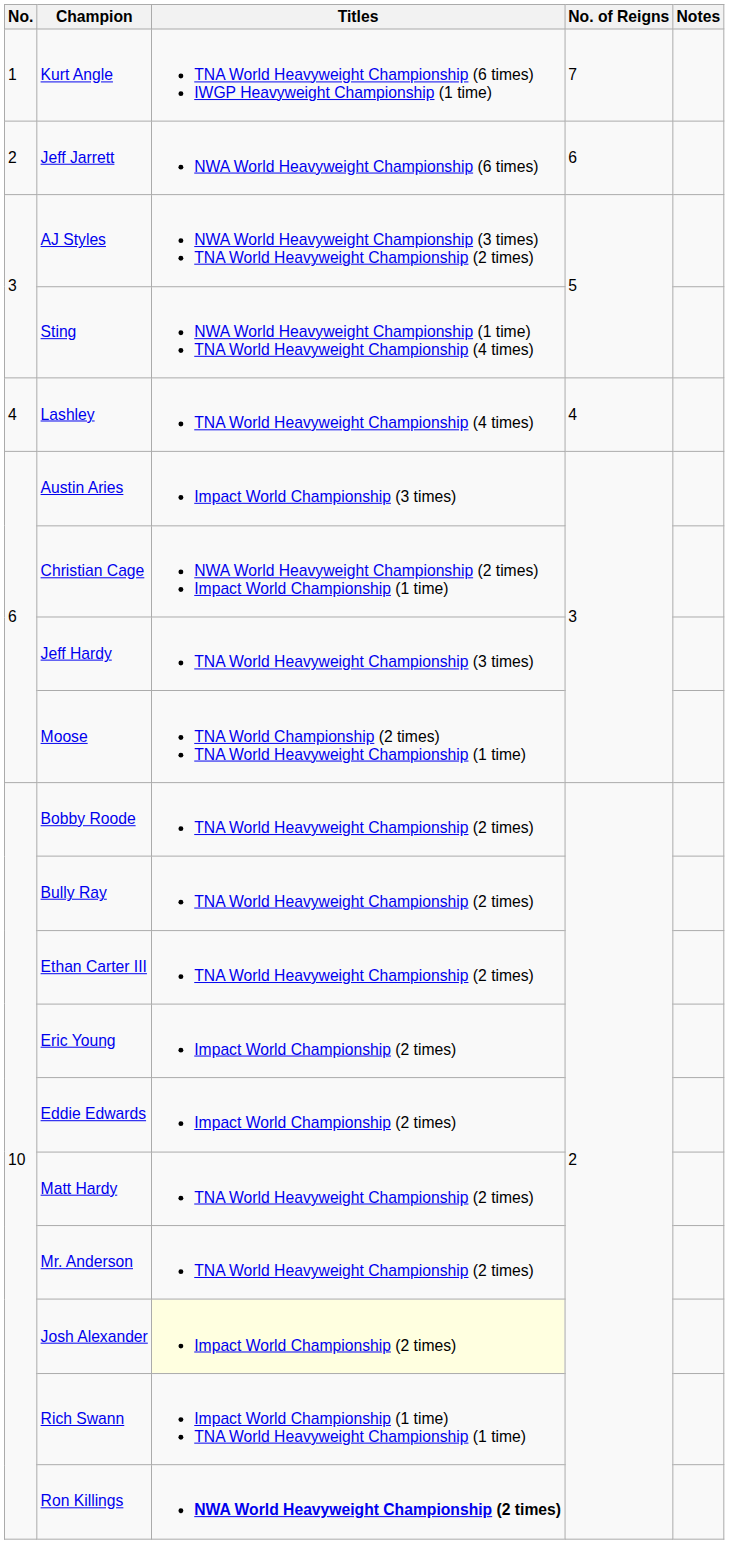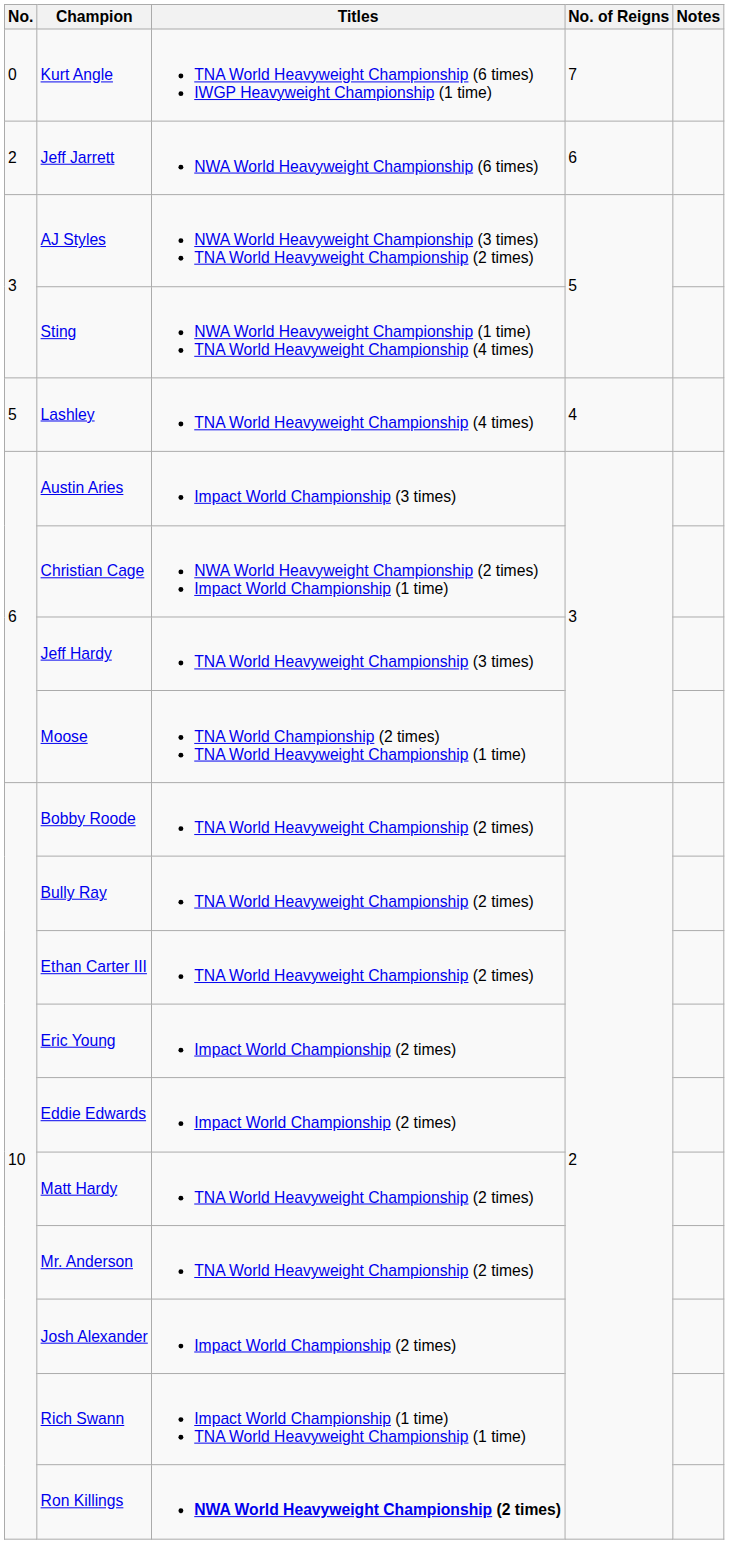 <table class="wikitable">
 <tr>
 <th>No.</th>
 <th>Champion</th>
 <th>Titles</th>
 <th>No. of Reigns</th>
 <th>Notes</th>
 </tr>
 <tr>
-<td>1</td>
+<td>0</td>
 <td><a href='#'>Kurt Angle</a></td>
 <td><br><ul><li><a href='#'>TNA World Heavyweight Championship</a> (6 times)</li><li><a href='#'>IWGP Heavyweight Championship</a> (1 time)</li></ul></td>
 <td>7</td>
 <td></td>
 </tr>
 <tr>
 <td>2</td>
 <td><a href='#'>Jeff Jarrett</a></td>
 <td><br><ul><li><a href='#'>NWA World Heavyweight Championship</a> (6 times)</li></ul></td>
 <td>6</td>
 <td></td>
 </tr>
 <tr>
 <td rowspan=2>3</td>
 <td><a href='#'>AJ Styles</a></td>
 <td><br><ul><li><a href='#'>NWA World Heavyweight Championship</a> (3 times)</li><li><a href='#'>TNA World Heavyweight Championship</a> (2 times)</li></ul></td>
 <td rowspan=2>5</td>
 <td></td>
 </tr>
 <tr>
 <td><a href='#'>Sting</a></td>
 <td><br><ul><li><a href='#'>NWA World Heavyweight Championship</a> (1 time)</li><li><a href='#'>TNA World Heavyweight Championship</a> (4 times)</li></ul></td>
 <td></td>
 </tr>
 <tr>
-<td>4</td>
+<td>5</td>
 <td><a href='#'>Lashley</a></td>
 <td><br><ul><li><a href='#'>TNA World Heavyweight Championship</a> (4 times)</li></ul></td>
 <td>4</td>
 <td></td>
 </tr>
 <tr>
 <td rowspan=4>6</td>
 <td><a href='#'>Austin Aries</a></td>
 <td><br><ul><li><a href='#'>Impact World Championship</a> (3 times)</li></ul></td>
 <td rowspan=4>3</td>
 <td></td>
 </tr>
 <tr>
 <td><a href='#'>Christian Cage</a></td>
 <td><br><ul><li><a href='#'>NWA World Heavyweight Championship</a> (2 times)</li><li><a href='#'>Impact World Championship</a> (1 time)</li></ul></td>
 <td></td>
 </tr>
 <tr>
 <td><a href='#'>Jeff Hardy</a></td>
 <td><br><ul><li><a href='#'>TNA World Heavyweight Championship</a> (3 times)</li></ul></td>
 <td></td>
 </tr>
 <tr>
 <td><a href='#'>Moose</a></td>
 <td><br><ul><li><a href='#'>TNA World Championship</a> (2 times)</li><li><a href='#'>TNA World Heavyweight Championship</a> (1 time)</li></ul></td>
 <td></td>
 </tr>
 <tr>
 <td rowspan=11>10</td>
 <td><a href='#'>Bobby Roode</a></td>
 <td><br><ul><li><a href='#'>TNA World Heavyweight Championship</a> (2 times)</li></ul></td>
 <td rowspan=11>2</td>
 <td></td>
 </tr>
 <tr>
 <td><a href='#'>Bully Ray</a></td>
 <td><br><ul><li><a href='#'>TNA World Heavyweight Championship</a> (2 times)</li></ul></td>
 <td></td>
 </tr>
 <tr>
 <td><a href='#'>Ethan Carter III</a></td>
 <td><br><ul><li><a href='#'>TNA World Heavyweight Championship</a> (2 times)</li></ul></td>
 <td></td>
 </tr>
 <tr>
 <td><a href='#'>Eric Young</a></td>
 <td><br><ul><li><a href='#'>Impact World Championship</a> (2 times)</li></ul></td>
 <td></td>
 </tr>
 <tr>
 <td><a href='#'>Eddie Edwards</a></td>
 <td><br><ul><li><a href='#'>Impact World Championship</a> (2 times)</li></ul></td>
 <td></td>
 </tr>
 <tr>
 <td><a href='#'>Matt Hardy</a></td>
 <td><br><ul><li><a href='#'>TNA World Heavyweight Championship</a> (2 times)</li></ul></td>
 <td></td>
 </tr>
 <tr>
 <td><a href='#'>Mr. Anderson</a></td>
 <td><br><ul><li><a href='#'>TNA World Heavyweight Championship</a> (2 times)</li></ul></td>
 <td></td>
 </tr>
 <tr>
 <td><a href='#'>Josh Alexander</a></td>
-<td style="background: lightyellow;"><br><ul><li><a href='#'>Impact World Championship</a> (2 times)</li></ul></td>
+<td><br><ul><li><a href='#'>Impact World Championship</a> (2 times)</li></ul></td>
 <td></td>
 </tr>
 <tr>
 <td><a href='#'>Rich Swann</a></td>
 <td><br><ul><li><a href='#'>Impact World Championship</a> (1 time)</li><li><a href='#'>TNA World Heavyweight Championship</a> (1 time)</li></ul></td>
 <td></td>
 </tr>
 <tr>
 <td><a href='#'>Ron Killings</a></td>
 <td><strong><br><ul><li><a href='#'>NWA World Heavyweight Championship</a> (2 times)</li></ul></strong></td>
 <td></td>
 </tr>
 </table>
